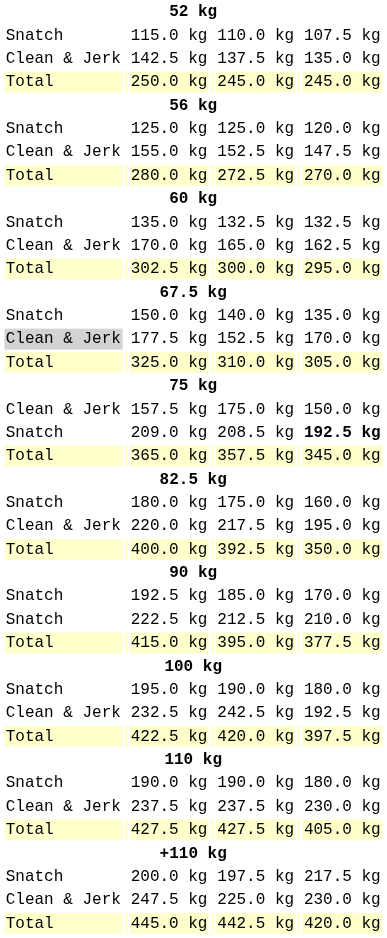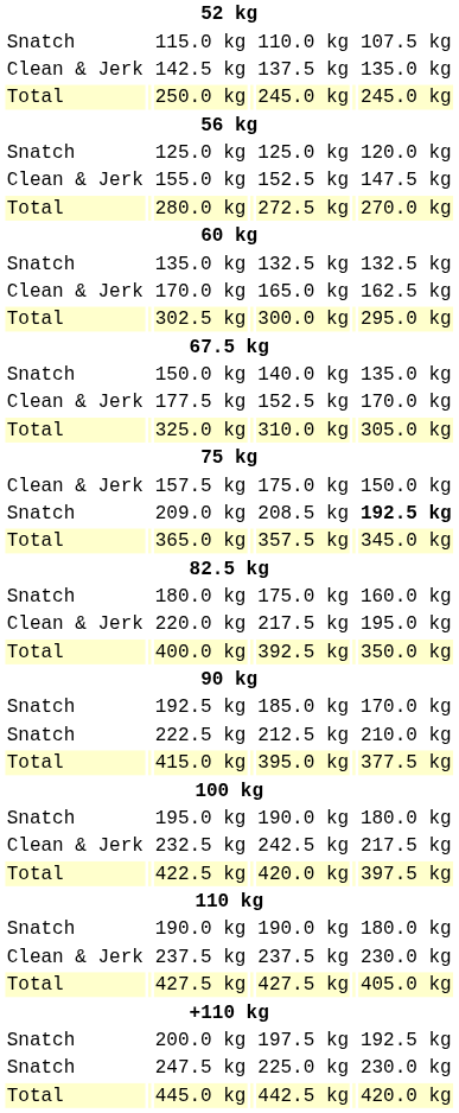 <table>
 <tr>
 <th colspan=7>52 kg</th>
 </tr>
 <tr>
 <td>Snatch</td>
 <td></td>
 <td>115.0 kg<br></td>
 <td></td>
 <td>110.0 kg</td>
 <td></td>
 <td>107.5 kg</td>
 </tr>
 <tr>
 <td>Clean & Jerk</td>
 <td></td>
 <td>142.5 kg</td>
 <td></td>
 <td>137.5 kg</td>
 <td></td>
 <td>135.0 kg</td>
 </tr>
 <tr bgcolor=#ffffcc>
 <td>Total</td>
 <td></td>
 <td>250.0 kg</td>
 <td></td>
 <td>245.0 kg</td>
 <td></td>
 <td>245.0 kg</td>
 </tr>
 <tr>
 <th colspan=7>56 kg</th>
 </tr>
 <tr>
 <td>Snatch</td>
 <td></td>
 <td>125.0 kg</td>
 <td></td>
 <td>125.0 kg</td>
 <td></td>
 <td>120.0 kg</td>
 </tr>
 <tr>
 <td>Clean & Jerk</td>
 <td></td>
 <td>155.0 kg</td>
 <td></td>
 <td>152.5 kg</td>
 <td></td>
 <td>147.5 kg</td>
 </tr>
 <tr bgcolor=#ffffcc>
 <td>Total</td>
 <td></td>
 <td>280.0 kg<br></td>
 <td></td>
 <td>272.5 kg</td>
 <td></td>
 <td>270.0 kg</td>
 </tr>
 <tr>
 <th colspan=7>60 kg</th>
 </tr>
 <tr>
 <td>Snatch</td>
 <td></td>
 <td>135.0 kg</td>
 <td></td>
 <td>132.5 kg</td>
 <td></td>
 <td>132.5 kg</td>
 </tr>
 <tr>
 <td>Clean & Jerk</td>
 <td></td>
 <td>170.0 kg</td>
 <td></td>
 <td>165.0 kg</td>
 <td></td>
 <td>162.5 kg</td>
 </tr>
 <tr bgcolor=#ffffcc>
 <td>Total</td>
 <td></td>
 <td>302.5 kg</td>
 <td></td>
 <td>300.0 kg</td>
 <td></td>
 <td>295.0 kg</td>
 </tr>
 <tr>
 <th colspan=7>67.5 kg</th>
 </tr>
 <tr>
 <td>Snatch</td>
 <td></td>
 <td>150.0 kg</td>
 <td></td>
 <td>140.0 kg</td>
 <td></td>
 <td>135.0 kg</td>
 </tr>
 <tr>
-<td style="background: lightgrey;">Clean & Jerk</td>
+<td>Clean & Jerk</td>
 <td></td>
 <td>177.5 kg</td>
 <td></td>
 <td>152.5 kg</td>
 <td></td>
 <td>170.0 kg</td>
 </tr>
 <tr bgcolor=#ffffcc>
 <td>Total</td>
 <td></td>
 <td>325.0 kg</td>
 <td></td>
 <td>310.0 kg</td>
 <td></td>
 <td>305.0 kg</td>
 </tr>
 <tr>
 <th colspan=7>75 kg</th>
 </tr>
 <tr>
 <td>Clean & Jerk</td>
 <td></td>
 <td>157.5 kg</td>
 <td></td>
 <td>175.0 kg</td>
 <td></td>
 <td>150.0 kg</td>
 </tr>
 <tr>
 <td>Snatch</td>
 <td></td>
 <td>209.0 kg<br></td>
 <td></td>
 <td>208.5 kg</td>
 <td></td>
 <td><strong>192.5 kg</strong></td>
 </tr>
 <tr bgcolor=#ffffcc>
 <td>Total</td>
 <td></td>
 <td>365.0 kg<br></td>
 <td></td>
 <td>357.5 kg</td>
 <td></td>
 <td>345.0 kg</td>
 </tr>
 <tr>
 <th colspan=7>82.5 kg</th>
 </tr>
 <tr>
 <td>Snatch</td>
 <td></td>
 <td>180.0 kg<br></td>
 <td></td>
 <td>175.0 kg</td>
 <td></td>
 <td>160.0 kg</td>
 </tr>
 <tr>
 <td>Clean & Jerk</td>
 <td></td>
 <td>220.0 kg</td>
 <td></td>
 <td>217.5 kg</td>
 <td></td>
 <td>195.0 kg</td>
 </tr>
 <tr bgcolor=#ffffcc>
 <td>Total</td>
 <td></td>
 <td>400.0 kg</td>
 <td></td>
 <td>392.5 kg</td>
 <td></td>
 <td>350.0 kg</td>
 </tr>
 <tr>
 <th colspan=7>90 kg</th>
 </tr>
 <tr>
 <td>Snatch</td>
 <td></td>
 <td>192.5 kg<br></td>
 <td></td>
 <td>185.0 kg</td>
 <td></td>
 <td>170.0 kg</td>
 </tr>
 <tr>
 <td>Snatch</td>
 <td></td>
 <td>222.5 kg</td>
 <td></td>
 <td>212.5 kg</td>
 <td></td>
 <td>210.0 kg</td>
 </tr>
 <tr bgcolor=#ffffcc>
 <td>Total</td>
 <td></td>
 <td>415.0 kg<br></td>
 <td></td>
 <td>395.0 kg</td>
 <td></td>
 <td>377.5 kg</td>
 </tr>
 <tr>
 <th colspan=7>100 kg</th>
 </tr>
 <tr>
 <td>Snatch</td>
 <td></td>
 <td>195.0 kg</td>
 <td></td>
 <td>190.0 kg</td>
 <td></td>
 <td>180.0 kg</td>
 </tr>
 <tr>
 <td>Clean & Jerk</td>
 <td></td>
 <td>232.5 kg</td>
 <td></td>
 <td>242.5 kg</td>
 <td></td>
-<td>192.5 kg</td>
+<td>217.5 kg</td>
 </tr>
 <tr bgcolor=#ffffcc>
 <td>Total</td>
 <td></td>
 <td>422.5 kg</td>
 <td></td>
 <td>420.0 kg</td>
 <td></td>
 <td>397.5 kg</td>
 </tr>
 <tr>
 <th colspan=7>110 kg</th>
 </tr>
 <tr>
 <td>Snatch</td>
 <td></td>
 <td>190.0 kg</td>
 <td></td>
 <td>190.0 kg</td>
 <td></td>
 <td>180.0 kg</td>
 </tr>
 <tr>
 <td>Clean & Jerk</td>
 <td></td>
 <td>237.5 kg</td>
 <td></td>
 <td>237.5 kg</td>
 <td></td>
 <td>230.0 kg</td>
 </tr>
 <tr bgcolor=#ffffcc>
 <td>Total</td>
 <td></td>
 <td>427.5 kg</td>
 <td></td>
 <td>427.5 kg</td>
 <td></td>
 <td>405.0 kg</td>
 </tr>
 <tr>
 <th colspan=7>+110 kg</th>
 </tr>
 <tr>
 <td>Snatch</td>
 <td></td>
 <td>200.0 kg</td>
 <td></td>
 <td>197.5 kg</td>
 <td></td>
-<td>217.5 kg</td>
+<td>192.5 kg</td>
 </tr>
 <tr>
-<td>Clean & Jerk</td>
+<td>Snatch</td>
 <td></td>
 <td>247.5 kg</td>
 <td></td>
 <td>225.0 kg</td>
 <td></td>
 <td>230.0 kg</td>
 </tr>
 <tr bgcolor=#ffffcc>
 <td>Total</td>
 <td></td>
 <td>445.0 kg</td>
 <td></td>
 <td>442.5 kg</td>
 <td></td>
 <td>420.0 kg</td>
 </tr>
 </table>
